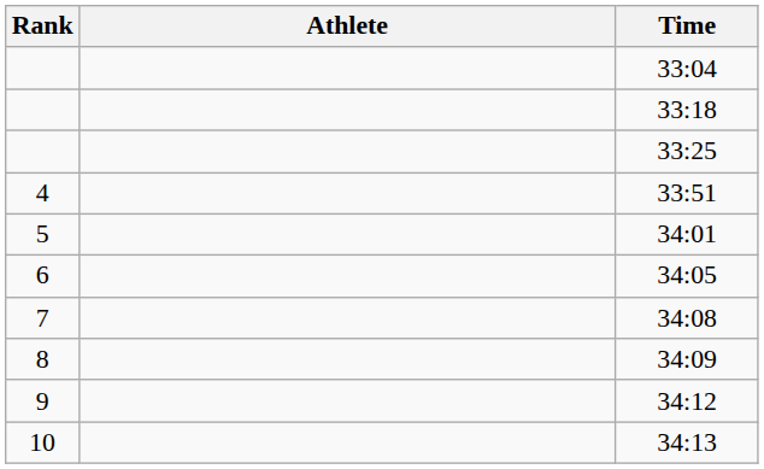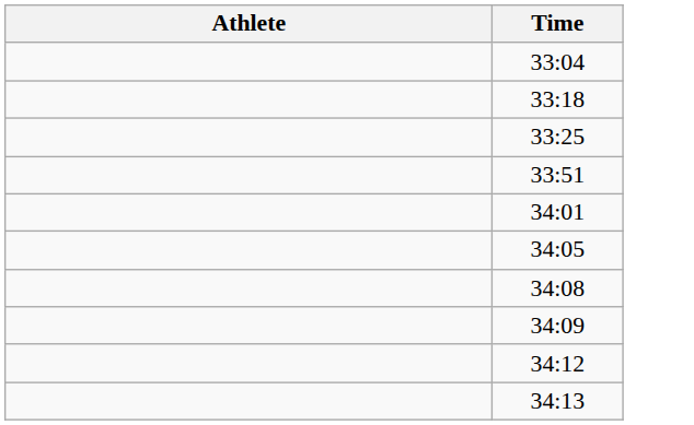 <table class=wikitable style=text-align:center>
 <tr>
-<th>Rank</th>
 <th style="width: 20em">Athlete</th>
 <th style="width: 5em">Time</th>
 </tr>
 <tr>
-<td></td>
 <td align=left></td>
 <td>33:04</td>
 </tr>
 <tr>
-<td></td>
 <td align=left></td>
 <td>33:18</td>
 </tr>
 <tr>
-<td></td>
 <td align=left></td>
 <td>33:25</td>
 </tr>
 <tr>
-<td>4</td>
 <td align=left></td>
 <td>33:51</td>
 </tr>
 <tr>
-<td>5</td>
 <td align=left></td>
 <td>34:01</td>
 </tr>
 <tr>
-<td>6</td>
 <td align=left></td>
 <td>34:05</td>
 </tr>
 <tr>
-<td>7</td>
 <td align=left></td>
 <td>34:08</td>
 </tr>
 <tr>
-<td>8</td>
 <td align=left></td>
 <td>34:09</td>
 </tr>
 <tr>
-<td>9</td>
 <td align=left></td>
 <td>34:12</td>
 </tr>
 <tr>
-<td>10</td>
 <td align=left></td>
 <td>34:13</td>
 </tr>
 </table>
